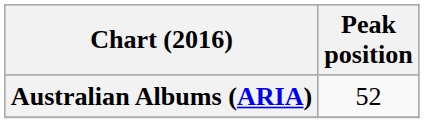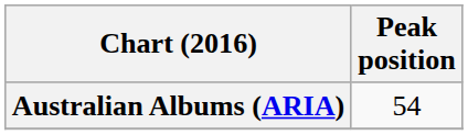 <table class="wikitable sortable plainrowheaders" style="text-align:center">
 <tr>
 <th scope="col">Chart (2016)</th>
 <th scope="col">Peak<br>position</th>
 </tr>
 <tr>
 <th scope="row">Australian Albums (<a href='#'>ARIA</a>)</th>
-<td>52</td>
+<td>54</td>
 </tr>
 <tr>
 </tr>
 <tr>
 </tr>
 <tr>
 </tr>
 <tr>
 </tr>
 <tr>
 </tr>
 <tr>
 </tr>
 </table>
